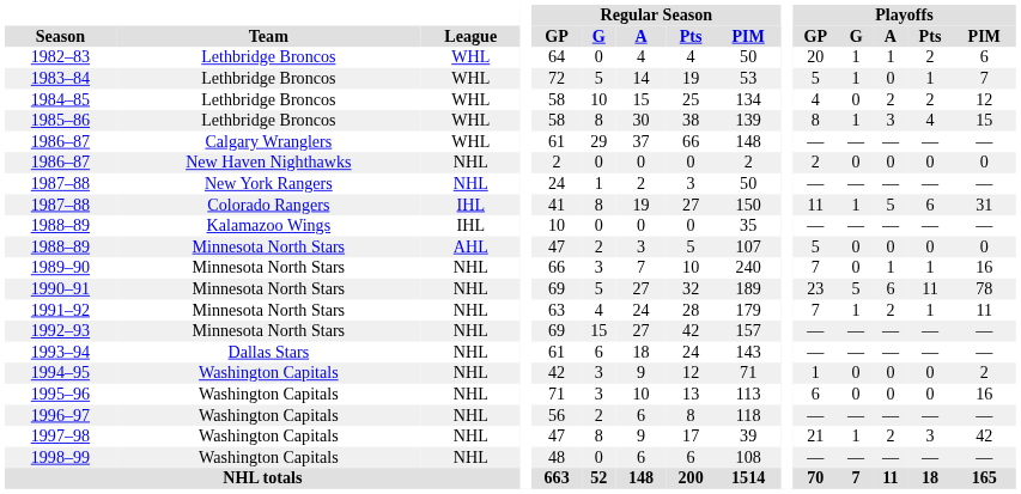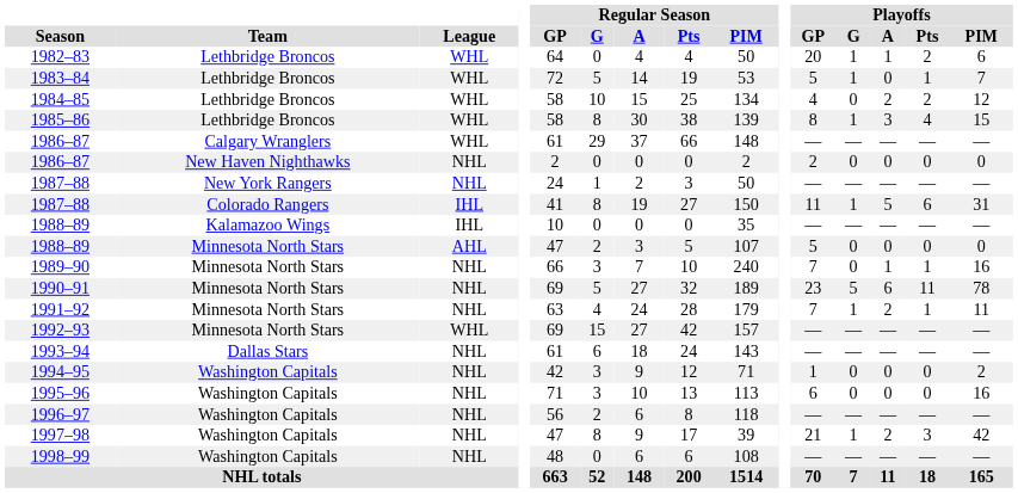 <table border="0" cellpadding="1" cellspacing="0" style="text-align:center; width:60em">
 <tr style="background:#e0e0e0;">
 <th colspan="3" style="background:#fff;"> </th>
 <th rowspan="99" style="background:#fff;"> </th>
 <th colspan="5">Regular Season</th>
 <th rowspan="99" style="background:#fff;"> </th>
 <th colspan="5">Playoffs</th>
 </tr>
 <tr style="background:#e0e0e0;">
 <th>Season</th>
 <th>Team</th>
 <th>League</th>
 <th>GP</th>
 <th><a href='#'>G</a></th>
 <th><a href='#'>A</a></th>
 <th><a href='#'>Pts</a></th>
 <th><a href='#'>PIM</a></th>
 <th>GP</th>
 <th>G</th>
 <th>A</th>
 <th>Pts</th>
 <th>PIM</th>
 </tr>
 <tr>
 <td><a href='#'>1982–83</a></td>
 <td><a href='#'>Lethbridge Broncos</a></td>
 <td><a href='#'>WHL</a></td>
 <td>64</td>
 <td>0</td>
 <td>4</td>
 <td>4</td>
 <td>50</td>
 <td>20</td>
 <td>1</td>
 <td>1</td>
 <td>2</td>
 <td>6</td>
 </tr>
 <tr style="background:#f0f0f0;">
 <td><a href='#'>1983–84</a></td>
 <td>Lethbridge Broncos</td>
 <td>WHL</td>
 <td>72</td>
 <td>5</td>
 <td>14</td>
 <td>19</td>
 <td>53</td>
 <td>5</td>
 <td>1</td>
 <td>0</td>
 <td>1</td>
 <td>7</td>
 </tr>
 <tr>
 <td><a href='#'>1984–85</a></td>
 <td>Lethbridge Broncos</td>
 <td>WHL</td>
 <td>58</td>
 <td>10</td>
 <td>15</td>
 <td>25</td>
 <td>134</td>
 <td>4</td>
 <td>0</td>
 <td>2</td>
 <td>2</td>
 <td>12</td>
 </tr>
 <tr style="background:#f0f0f0;">
 <td><a href='#'>1985–86</a></td>
 <td>Lethbridge Broncos</td>
 <td>WHL</td>
 <td>58</td>
 <td>8</td>
 <td>30</td>
 <td>38</td>
 <td>139</td>
 <td>8</td>
 <td>1</td>
 <td>3</td>
 <td>4</td>
 <td>15</td>
 </tr>
 <tr>
 <td><a href='#'>1986–87</a></td>
 <td><a href='#'>Calgary Wranglers</a></td>
 <td>WHL</td>
 <td>61</td>
 <td>29</td>
 <td>37</td>
 <td>66</td>
 <td>148</td>
 <td>—</td>
 <td>—</td>
 <td>—</td>
 <td>—</td>
 <td>—</td>
 </tr>
 <tr style="background:#f0f0f0;">
 <td><a href='#'>1986–87</a></td>
 <td><a href='#'>New Haven Nighthawks</a></td>
 <td>NHL</td>
 <td>2</td>
 <td>0</td>
 <td>0</td>
 <td>0</td>
 <td>2</td>
 <td>2</td>
 <td>0</td>
 <td>0</td>
 <td>0</td>
 <td>0</td>
 </tr>
 <tr>
 <td><a href='#'>1987–88</a></td>
 <td><a href='#'>New York Rangers</a></td>
 <td><a href='#'>NHL</a></td>
 <td>24</td>
 <td>1</td>
 <td>2</td>
 <td>3</td>
 <td>50</td>
 <td>—</td>
 <td>—</td>
 <td>—</td>
 <td>—</td>
 <td>—</td>
 </tr>
 <tr style="background:#f0f0f0;">
 <td><a href='#'>1987–88</a></td>
 <td><a href='#'>Colorado Rangers</a></td>
 <td><a href='#'>IHL</a></td>
 <td>41</td>
 <td>8</td>
 <td>19</td>
 <td>27</td>
 <td>150</td>
 <td>11</td>
 <td>1</td>
 <td>5</td>
 <td>6</td>
 <td>31</td>
 </tr>
 <tr>
 <td><a href='#'>1988–89</a></td>
 <td><a href='#'>Kalamazoo Wings</a></td>
 <td>IHL</td>
 <td>10</td>
 <td>0</td>
 <td>0</td>
 <td>0</td>
 <td>35</td>
 <td>—</td>
 <td>—</td>
 <td>—</td>
 <td>—</td>
 <td>—</td>
 </tr>
 <tr style="background:#f0f0f0;">
 <td><a href='#'>1988–89</a></td>
 <td><a href='#'>Minnesota North Stars</a></td>
 <td><a href='#'>AHL</a></td>
 <td>47</td>
 <td>2</td>
 <td>3</td>
 <td>5</td>
 <td>107</td>
 <td>5</td>
 <td>0</td>
 <td>0</td>
 <td>0</td>
 <td>0</td>
 </tr>
 <tr>
 <td><a href='#'>1989–90</a></td>
 <td>Minnesota North Stars</td>
 <td>NHL</td>
 <td>66</td>
 <td>3</td>
 <td>7</td>
 <td>10</td>
 <td>240</td>
 <td>7</td>
 <td>0</td>
 <td>1</td>
 <td>1</td>
 <td>16</td>
 </tr>
 <tr style="background:#f0f0f0;">
 <td><a href='#'>1990–91</a></td>
 <td>Minnesota North Stars</td>
 <td>NHL</td>
 <td>69</td>
 <td>5</td>
 <td>27</td>
 <td>32</td>
 <td>189</td>
 <td>23</td>
 <td>5</td>
 <td>6</td>
 <td>11</td>
 <td>78</td>
 </tr>
 <tr>
 <td><a href='#'>1991–92</a></td>
 <td>Minnesota North Stars</td>
 <td>NHL</td>
 <td>63</td>
 <td>4</td>
 <td>24</td>
 <td>28</td>
 <td>179</td>
 <td>7</td>
 <td>1</td>
 <td>2</td>
 <td>1</td>
 <td>11</td>
 </tr>
 <tr style="background:#f0f0f0;">
 <td><a href='#'>1992–93</a></td>
 <td>Minnesota North Stars</td>
-<td>NHL</td>
+<td>WHL</td>
 <td>69</td>
 <td>15</td>
 <td>27</td>
 <td>42</td>
 <td>157</td>
 <td>—</td>
 <td>—</td>
 <td>—</td>
 <td>—</td>
 <td>—</td>
 </tr>
 <tr>
 <td><a href='#'>1993–94</a></td>
 <td><a href='#'>Dallas Stars</a></td>
 <td>NHL</td>
 <td>61</td>
 <td>6</td>
 <td>18</td>
 <td>24</td>
 <td>143</td>
 <td>—</td>
 <td>—</td>
 <td>—</td>
 <td>—</td>
 <td>—</td>
 </tr>
 <tr style="background:#f0f0f0;">
 <td><a href='#'>1994–95</a></td>
 <td><a href='#'>Washington Capitals</a></td>
 <td>NHL</td>
 <td>42</td>
 <td>3</td>
 <td>9</td>
 <td>12</td>
 <td>71</td>
 <td>1</td>
 <td>0</td>
 <td>0</td>
 <td>0</td>
 <td>2</td>
 </tr>
 <tr>
 <td><a href='#'>1995–96</a></td>
 <td>Washington Capitals</td>
 <td>NHL</td>
 <td>71</td>
 <td>3</td>
 <td>10</td>
 <td>13</td>
 <td>113</td>
 <td>6</td>
 <td>0</td>
 <td>0</td>
 <td>0</td>
 <td>16</td>
 </tr>
 <tr style="background:#f0f0f0;">
 <td><a href='#'>1996–97</a></td>
 <td>Washington Capitals</td>
 <td>NHL</td>
 <td>56</td>
 <td>2</td>
 <td>6</td>
 <td>8</td>
 <td>118</td>
 <td>—</td>
 <td>—</td>
 <td>—</td>
 <td>—</td>
 <td>—</td>
 </tr>
 <tr>
 <td><a href='#'>1997–98</a></td>
 <td>Washington Capitals</td>
 <td>NHL</td>
 <td>47</td>
 <td>8</td>
 <td>9</td>
 <td>17</td>
 <td>39</td>
 <td>21</td>
 <td>1</td>
 <td>2</td>
 <td>3</td>
 <td>42</td>
 </tr>
 <tr style="background:#f0f0f0;">
 <td><a href='#'>1998–99</a></td>
 <td>Washington Capitals</td>
 <td>NHL</td>
 <td>48</td>
 <td>0</td>
 <td>6</td>
 <td>6</td>
 <td>108</td>
 <td>—</td>
 <td>—</td>
 <td>—</td>
 <td>—</td>
 <td>—</td>
 </tr>
 <tr style="background:#e0e0e0;">
 <th colspan="3">NHL totals</th>
 <th>663</th>
 <th>52</th>
 <th>148</th>
 <th>200</th>
 <th>1514</th>
 <th>70</th>
 <th>7</th>
 <th>11</th>
 <th>18</th>
 <th>165</th>
 </tr>
 </table>
